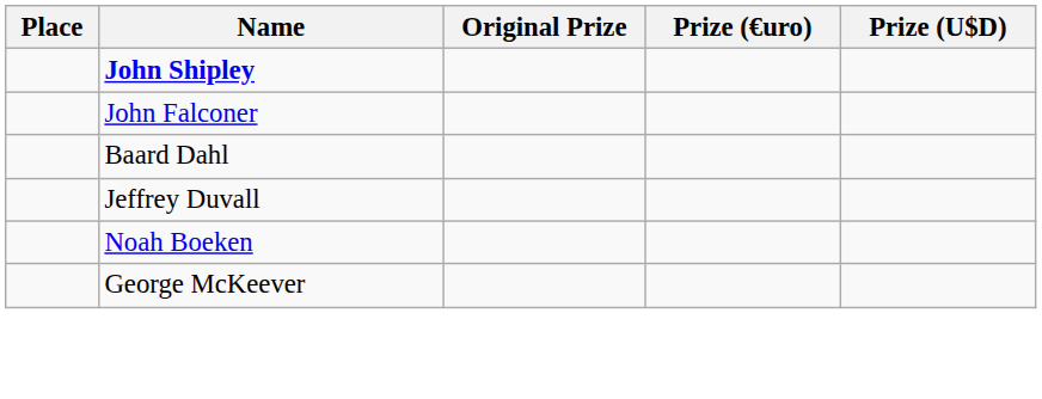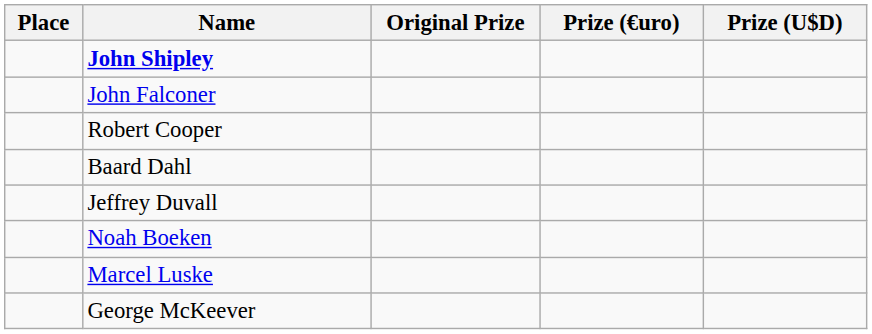 <table class="wikitable">
 <tr>
 <th width="50">Place</th>
 <th width="230">Name</th>
 <th width="125">Original Prize</th>
 <th width="125">Prize (€uro)</th>
 <th width="125">Prize (U$D)</th>
 </tr>
 <tr>
 <td></td>
 <td> <strong><a href='#'>John Shipley</a></strong></td>
 <td></td>
 <td></td>
 <td></td>
 </tr>
 <tr>
 <td></td>
 <td> <a href='#'>John Falconer</a></td>
+<td></td>
+<td></td>
+<td></td>
+</tr>
+<tr>
+<td></td>
+<td> Robert Cooper</td>
 <td></td>
 <td></td>
 <td></td>
 </tr>
 <tr>
 <td></td>
 <td> Baard Dahl</td>
 <td></td>
 <td></td>
 <td></td>
 </tr>
 <tr>
 <td></td>
 <td> Jeffrey Duvall</td>
 <td></td>
 <td></td>
 <td></td>
 </tr>
 <tr>
 <td></td>
 <td> <a href='#'>Noah Boeken</a></td>
 <td></td>
 <td></td>
 <td></td>
 </tr>
 <tr>
 <td></td>
+<td> <a href='#'>Marcel Luske</a></td>
+<td></td>
+<td></td>
+<td></td>
+</tr>
+<tr>
+<td></td>
 <td> George McKeever</td>
 <td></td>
 <td></td>
 <td></td>
 </tr>
 </table>
